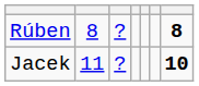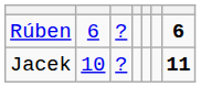 <table class="wikitable" style="text-align:center;">
 <tr>
 <th></th>
 <th></th>
 <th></th>
 <th></th>
 <th></th>
 <th></th>
 <th></th>
 </tr>
 <tr>
 <td><a href='#'>Rúben</a></td>
-<td><a href='#'>8</a></td>
+<td><a href='#'>6</a></td>
 <td><a href='#'>?</a></td>
 <td></td>
 <td></td>
 <td></td>
-<td><strong>8</strong></td>
+<td><strong>6</strong></td>
 </tr>
 <tr>
 <td>Jacek</td>
-<td><a href='#'>11</a></td>
+<td><a href='#'>10</a></td>
 <td><a href='#'>?</a></td>
 <td></td>
 <td></td>
 <td></td>
-<td><strong>10</strong></td>
+<td><strong>11</strong></td>
 </tr>
 </table>
